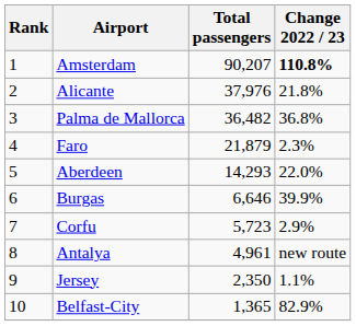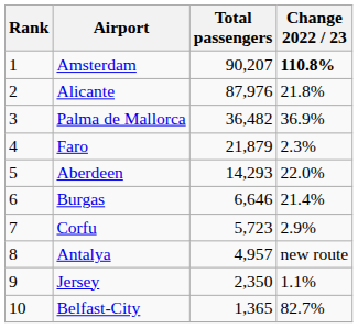 <table class="wikitable sortable">
 <tr>
 <th>Rank</th>
 <th>Airport</th>
 <th>Total<br>passengers</th>
 <th>Change<br>2022 / 23</th>
 </tr>
 <tr>
 <td>1</td>
 <td><a href='#'>Amsterdam</a></td>
 <td align='right'>90,207</td>
 <td><strong> 110.8%</strong></td>
 </tr>
 <tr>
 <td>2</td>
 <td><a href='#'>Alicante</a></td>
-<td align='right'>37,976</td>
+<td align='right'>87,976</td>
 <td> 21.8%</td>
 </tr>
 <tr>
 <td>3</td>
 <td><a href='#'>Palma de Mallorca</a></td>
 <td align='right'>36,482</td>
-<td> 36.8%</td>
+<td> 36.9%</td>
 </tr>
 <tr>
 <td>4</td>
 <td><a href='#'>Faro</a></td>
 <td align='right'>21,879</td>
 <td> 2.3%</td>
 </tr>
 <tr>
 <td>5</td>
 <td><a href='#'>Aberdeen</a></td>
 <td align='right'>14,293</td>
 <td> 22.0%</td>
 </tr>
 <tr>
 <td>6</td>
 <td><a href='#'>Burgas</a></td>
 <td align='right'>6,646</td>
-<td> 39.9%</td>
+<td> 21.4%</td>
 </tr>
 <tr>
 <td>7</td>
 <td><a href='#'>Corfu</a></td>
 <td align='right'>5,723</td>
 <td> 2.9%</td>
 </tr>
 <tr>
 <td>8</td>
 <td><a href='#'>Antalya</a></td>
-<td align='right'>4,961</td>
+<td align='right'>4,957</td>
 <td> new route</td>
 </tr>
 <tr>
 <td>9</td>
 <td><a href='#'>Jersey</a></td>
 <td align='right'>2,350</td>
 <td> 1.1%</td>
 </tr>
 <tr>
 <td>10</td>
 <td><a href='#'>Belfast-City</a></td>
 <td align='right'>1,365</td>
-<td> 82.9%</td>
+<td> 82.7%</td>
 </tr>
 <tr>
 </tr>
 </table>
